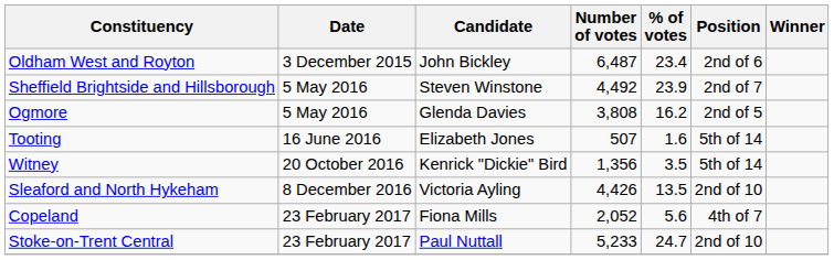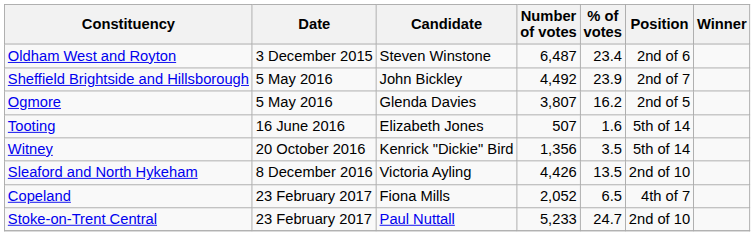 <table class="wikitable sortable">
 <tr style="text-align:center;">
 <th>Constituency</th>
 <th>Date</th>
 <th>Candidate</th>
 <th>Number<br>of votes</th>
 <th>% of<br>votes</th>
 <th>Position</th>
 <th colspan=2>Winner</th>
 </tr>
 <tr>
 <td><a href='#'>Oldham West and Royton</a></td>
 <td>3 December 2015</td>
-<td>John Bickley</td>
+<td>Steven Winstone</td>
 <td style="text-align: right; margin-right: 0.5em">6,487</td>
 <td style="text-align: right; margin-right: 0.5em">23.4</td>
 <td style="text-align: right; margin-right: 0.5em">2nd of 6</td>
 <td></td>
 </tr>
 <tr>
 <td><a href='#'>Sheffield Brightside and Hillsborough</a></td>
 <td>5 May 2016</td>
-<td>Steven Winstone</td>
+<td>John Bickley</td>
 <td style="text-align: right; margin-right: 0.5em">4,492</td>
 <td style="text-align: right; margin-right: 0.5em">23.9</td>
 <td style="text-align: right; margin-right: 0.5em">2nd of 7</td>
 <td></td>
 </tr>
 <tr>
 <td><a href='#'>Ogmore</a></td>
 <td>5 May 2016</td>
 <td>Glenda Davies</td>
-<td style="text-align: right; margin-right: 0.5em">3,808</td>
+<td style="text-align: right; margin-right: 0.5em">3,807</td>
 <td style="text-align: right; margin-right: 0.5em">16.2</td>
 <td style="text-align: right; margin-right: 0.5em">2nd of 5</td>
 <td></td>
 </tr>
 <tr>
 <td><a href='#'>Tooting</a></td>
 <td>16 June 2016</td>
 <td>Elizabeth Jones</td>
 <td style="text-align: right; margin-right: 0.5em">507</td>
 <td style="text-align: right; margin-right: 0.5em">1.6</td>
 <td style="text-align: right; margin-right: 0.5em">5th of 14</td>
 <td></td>
 </tr>
 <tr>
 <td><a href='#'>Witney</a></td>
 <td>20 October 2016</td>
 <td>Kenrick "Dickie" Bird</td>
 <td style="text-align: right; margin-right: 0.5em">1,356</td>
 <td style="text-align: right; margin-right: 0.5em">3.5</td>
 <td style="text-align: right; margin-right: 0.5em">5th of 14</td>
 <td></td>
 </tr>
 <tr>
 <td><a href='#'>Sleaford and North Hykeham</a></td>
 <td>8 December 2016</td>
 <td>Victoria Ayling</td>
 <td style="text-align: right; margin-right: 0.5em">4,426</td>
 <td style="text-align: right; margin-right: 0.5em">13.5</td>
 <td style="text-align: right; margin-right: 0.5em">2nd of 10</td>
 <td></td>
 </tr>
 <tr>
 <td><a href='#'>Copeland</a></td>
 <td>23 February 2017</td>
 <td>Fiona Mills</td>
 <td style="text-align: right; margin-right: 0.5em">2,052</td>
-<td style="text-align: right; margin-right: 0.5em">5.6</td>
+<td style="text-align: right; margin-right: 0.5em">6.5</td>
 <td style="text-align: right; margin-right: 0.5em">4th of 7</td>
 <td></td>
 </tr>
 <tr>
 <td><a href='#'>Stoke-on-Trent Central</a></td>
 <td>23 February 2017</td>
 <td><a href='#'>Paul Nuttall</a></td>
 <td style="text-align: right; margin-right: 0.5em">5,233</td>
 <td style="text-align: right; margin-right: 0.5em">24.7</td>
 <td style="text-align: right; margin-right: 0.5em">2nd of 10</td>
 <td></td>
 </tr>
 <tr>
 </tr>
 </table>
